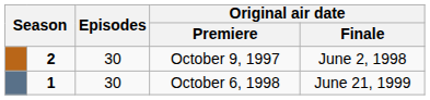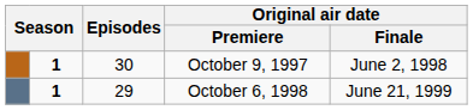 <table class="wikitable" style="text-align: center; width: 50%;">
 <tr>
 <th colspan="2" rowspan="2" style="padding:0 8px; width:5%;">Season</th>
 <th rowspan="2">Episodes</th>
 <th colspan="2" style="padding:0 80px; width:75%;">Original air date</th>
 </tr>
 <tr>
 <th>Premiere</th>
 <th>Finale</th>
 </tr>
 <tr>
 <td style="background:#B96618; color:#100; text-align:center;"></td>
-<td><strong>2</strong></td>
+<td><strong>1</strong></td>
 <td>30</td>
 <td style="padding: 0 8px;">October 9, 1997</td>
 <td>June 2, 1998</td>
 </tr>
 <tr>
 <td style="background:#597189; color:#100; text-align:center;"></td>
 <td><strong>1</strong></td>
-<td>30</td>
+<td>29</td>
 <td>October 6, 1998</td>
 <td>June 21, 1999</td>
 </tr>
 </table>
